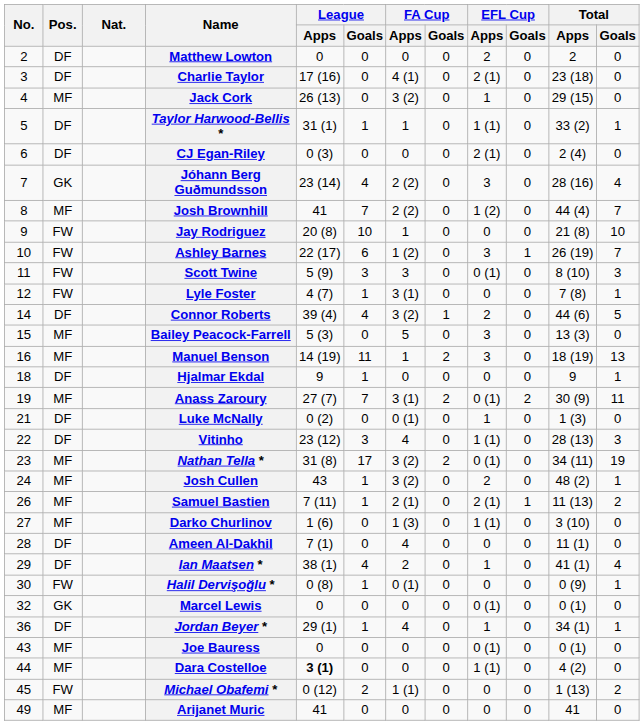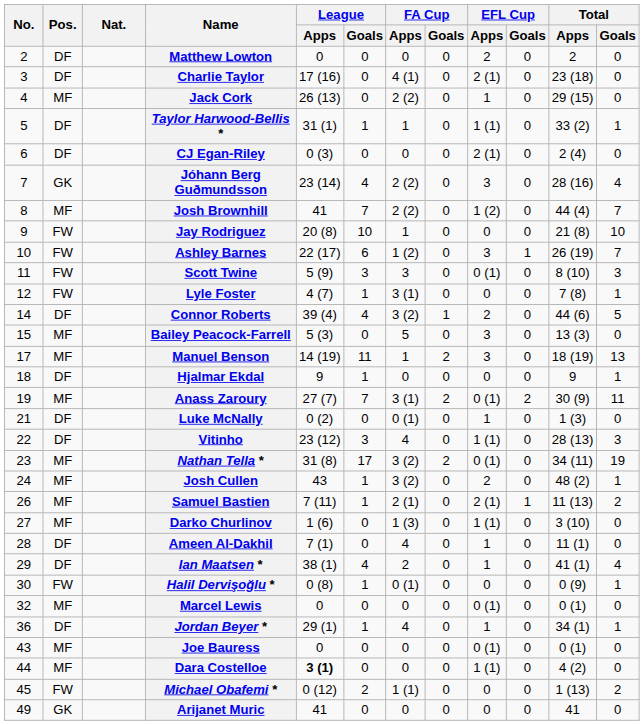 <table class="wikitable plainrowheaders sortable" style="text-align:center">
 <tr>
 <th rowspan="2" width="40">No.</th>
 <th rowspan="2" width="40">Pos.</th>
 <th rowspan="2" width="70">Nat.</th>
 <th rowspan="2" width="176" scope="col">Name</th>
 <th colspan="2" width="90"><a href='#'>League</a></th>
 <th colspan="2" width="90"><a href='#'>FA Cup</a></th>
 <th colspan="2" width="90"><a href='#'>EFL Cup</a></th>
 <th colspan="2" width="90">Total</th>
 </tr>
 <tr>
 <th scope="col">Apps</th>
 <th scope="col">Goals</th>
 <th scope="col">Apps</th>
 <th scope="col">Goals</th>
 <th scope="col">Apps</th>
 <th scope="col">Goals</th>
 <th scope="col">Apps</th>
 <th scope="col">Goals</th>
 </tr>
 <tr>
 <td>2</td>
 <td>DF</td>
 <td align="left"></td>
 <th scope="row"><a href='#'>Matthew Lowton</a></th>
 <td>0</td>
 <td>0</td>
 <td>0</td>
 <td>0</td>
 <td>2</td>
 <td>0</td>
 <td>2</td>
 <td>0</td>
 </tr>
 <tr>
 <td>3</td>
 <td>DF</td>
 <td align="left"></td>
 <th scope="row"><a href='#'>Charlie Taylor</a></th>
 <td>17 (16)</td>
 <td>0</td>
 <td>4 (1)</td>
 <td>0</td>
 <td>2 (1)</td>
 <td>0</td>
 <td>23 (18)</td>
 <td>0</td>
 </tr>
 <tr>
 <td>4</td>
 <td>MF</td>
 <td align="left"></td>
 <th scope="row"><a href='#'>Jack Cork</a></th>
 <td>26 (13)</td>
 <td>0</td>
-<td>3 (2)</td>
+<td>2 (2)</td>
 <td>0</td>
 <td>1</td>
 <td>0</td>
 <td>29 (15)</td>
 <td>0</td>
 </tr>
 <tr>
 <td>5</td>
 <td>DF</td>
 <td align="left"></td>
 <th scope="row"><em><a href='#'>Taylor Harwood-Bellis</a></em> *</th>
 <td>31 (1)</td>
 <td>1</td>
 <td>1</td>
 <td>0</td>
 <td>1 (1)</td>
 <td>0</td>
 <td>33 (2)</td>
 <td>1</td>
 </tr>
 <tr>
 <td>6</td>
 <td>DF</td>
 <td align="left"></td>
 <th scope="row"><a href='#'>CJ Egan-Riley</a></th>
 <td>0 (3)</td>
 <td>0</td>
 <td>0</td>
 <td>0</td>
 <td>2 (1)</td>
 <td>0</td>
 <td>2 (4)</td>
 <td>0</td>
 </tr>
 <tr>
 <td>7</td>
 <td>GK</td>
 <td align="left"></td>
 <th scope="row"><a href='#'>Jóhann Berg Guðmundsson</a></th>
 <td>23 (14)</td>
 <td>4</td>
 <td>2 (2)</td>
 <td>0</td>
 <td>3</td>
 <td>0</td>
 <td>28 (16)</td>
 <td>4</td>
 </tr>
 <tr>
 <td>8</td>
 <td>MF</td>
 <td align="left"></td>
 <th scope="row"><a href='#'>Josh Brownhill</a></th>
 <td>41</td>
 <td>7</td>
 <td>2 (2)</td>
 <td>0</td>
 <td>1 (2)</td>
 <td>0</td>
 <td>44 (4)</td>
 <td>7</td>
 </tr>
 <tr>
 <td>9</td>
 <td>FW</td>
 <td align="left"></td>
 <th scope="row"><a href='#'>Jay Rodriguez</a></th>
 <td>20 (8)</td>
 <td>10</td>
 <td>1</td>
 <td>0</td>
 <td>0</td>
 <td>0</td>
 <td>21 (8)</td>
 <td>10</td>
 </tr>
 <tr>
 <td>10</td>
 <td>FW</td>
 <td align="left"></td>
 <th scope="row"><a href='#'>Ashley Barnes</a></th>
 <td>22 (17)</td>
 <td>6</td>
 <td>1 (2)</td>
 <td>0</td>
 <td>3</td>
 <td>1</td>
 <td>26 (19)</td>
 <td>7</td>
 </tr>
 <tr>
 <td>11</td>
 <td>FW</td>
 <td align="left"></td>
 <th scope="row"><a href='#'>Scott Twine</a></th>
 <td>5 (9)</td>
 <td>3</td>
 <td>3</td>
 <td>0</td>
 <td>0 (1)</td>
 <td>0</td>
 <td>8 (10)</td>
 <td>3</td>
 </tr>
 <tr>
 <td>12</td>
 <td>FW</td>
 <td align="left"></td>
 <th scope="row"><a href='#'>Lyle Foster</a></th>
 <td>4 (7)</td>
 <td>1</td>
 <td>3 (1)</td>
 <td>0</td>
 <td>0</td>
 <td>0</td>
 <td>7 (8)</td>
 <td>1</td>
 </tr>
 <tr>
 <td>14</td>
 <td>DF</td>
 <td align="left"></td>
 <th scope="row"><a href='#'>Connor Roberts</a></th>
 <td>39 (4)</td>
 <td>4</td>
 <td>3 (2)</td>
 <td>1</td>
 <td>2</td>
 <td>0</td>
 <td>44 (6)</td>
 <td>5</td>
 </tr>
 <tr>
 <td>15</td>
 <td>MF</td>
 <td align="left"></td>
 <th scope="row"><a href='#'>Bailey Peacock-Farrell</a></th>
 <td>5 (3)</td>
 <td>0</td>
 <td>5</td>
 <td>0</td>
 <td>3</td>
 <td>0</td>
 <td>13 (3)</td>
 <td>0</td>
 </tr>
 <tr>
-<td>16</td>
+<td>17</td>
 <td>MF</td>
 <td align="left"></td>
 <th scope="row"><a href='#'>Manuel Benson</a></th>
 <td>14 (19)</td>
 <td>11</td>
 <td>1</td>
 <td>2</td>
 <td>3</td>
 <td>0</td>
 <td>18 (19)</td>
 <td>13</td>
 </tr>
 <tr>
 <td>18</td>
 <td>DF</td>
 <td align="left"></td>
 <th scope="row"><a href='#'>Hjalmar Ekdal</a></th>
 <td>9</td>
 <td>1</td>
 <td>0</td>
 <td>0</td>
 <td>0</td>
 <td>0</td>
 <td>9</td>
 <td>1</td>
 </tr>
 <tr>
 <td>19</td>
 <td>MF</td>
 <td align="left"></td>
 <th scope="row"><a href='#'>Anass Zaroury</a></th>
 <td>27 (7)</td>
 <td>7</td>
 <td>3 (1)</td>
 <td>2</td>
 <td>0 (1)</td>
 <td>2</td>
 <td>30 (9)</td>
 <td>11</td>
 </tr>
 <tr>
 <td>21</td>
 <td>DF</td>
 <td align="left"></td>
 <th scope="row"><a href='#'>Luke McNally</a></th>
 <td>0 (2)</td>
 <td>0</td>
 <td>0 (1)</td>
 <td>0</td>
 <td>1</td>
 <td>0</td>
 <td>1 (3)</td>
 <td>0</td>
 </tr>
 <tr>
 <td>22</td>
 <td>DF</td>
 <td align="left"></td>
 <th scope="row"><a href='#'>Vitinho</a></th>
 <td>23 (12)</td>
 <td>3</td>
 <td>4</td>
 <td>0</td>
 <td>1 (1)</td>
 <td>0</td>
 <td>28 (13)</td>
 <td>3</td>
 </tr>
 <tr>
 <td>23</td>
 <td>MF</td>
 <td align="left"></td>
 <th scope="row"><em><a href='#'>Nathan Tella</a></em> *</th>
 <td>31 (8)</td>
 <td>17</td>
 <td>3 (2)</td>
 <td>2</td>
 <td>0 (1)</td>
 <td>0</td>
 <td>34 (11)</td>
 <td>19</td>
 </tr>
 <tr>
 <td>24</td>
 <td>MF</td>
 <td align="left"></td>
 <th scope="row"><a href='#'>Josh Cullen</a></th>
 <td>43</td>
 <td>1</td>
 <td>3 (2)</td>
 <td>0</td>
 <td>2</td>
 <td>0</td>
 <td>48 (2)</td>
 <td>1</td>
 </tr>
 <tr>
 <td>26</td>
 <td>MF</td>
 <td align="left"></td>
 <th scope="row"><a href='#'>Samuel Bastien</a></th>
 <td>7 (11)</td>
 <td>1</td>
 <td>2 (1)</td>
 <td>0</td>
 <td>2 (1)</td>
 <td>1</td>
 <td>11 (13)</td>
 <td>2</td>
 </tr>
 <tr>
 <td>27</td>
 <td>MF</td>
 <td align="left"></td>
 <th scope="row"><a href='#'>Darko Churlinov</a></th>
 <td>1 (6)</td>
 <td>0</td>
 <td>1 (3)</td>
 <td>0</td>
 <td>1 (1)</td>
 <td>0</td>
 <td>3 (10)</td>
 <td>0</td>
 </tr>
 <tr>
 <td>28</td>
 <td>DF</td>
 <td align="left"></td>
 <th scope="row"><a href='#'>Ameen Al-Dakhil</a></th>
 <td>7 (1)</td>
 <td>0</td>
 <td>4</td>
 <td>0</td>
-<td>0</td>
+<td>1</td>
 <td>0</td>
 <td>11 (1)</td>
 <td>0</td>
 </tr>
 <tr>
 <td>29</td>
 <td>DF</td>
 <td align="left"></td>
 <th scope="row"><em><a href='#'>Ian Maatsen</a></em> *</th>
 <td>38 (1)</td>
 <td>4</td>
 <td>2</td>
 <td>0</td>
 <td>1</td>
 <td>0</td>
 <td>41 (1)</td>
 <td>4</td>
 </tr>
 <tr>
 <td>30</td>
 <td>FW</td>
 <td align="left"></td>
 <th scope="row"><em><a href='#'>Halil Dervişoğlu</a></em> *</th>
 <td>0 (8)</td>
 <td>1</td>
 <td>0 (1)</td>
 <td>0</td>
 <td>0</td>
 <td>0</td>
 <td>0 (9)</td>
 <td>1</td>
 </tr>
 <tr>
 <td>32</td>
-<td>GK</td>
+<td>MF</td>
 <td align="left"></td>
 <th scope="row"><a href='#'>Marcel Lewis</a></th>
 <td>0</td>
 <td>0</td>
 <td>0</td>
 <td>0</td>
 <td>0 (1)</td>
 <td>0</td>
 <td>0 (1)</td>
 <td>0</td>
 </tr>
 <tr>
 <td>36</td>
 <td>DF</td>
 <td align="left"></td>
 <th scope="row"><em><a href='#'>Jordan Beyer</a></em> *</th>
 <td>29 (1)</td>
 <td>1</td>
 <td>4</td>
 <td>0</td>
 <td>1</td>
 <td>0</td>
 <td>34 (1)</td>
 <td>1</td>
 </tr>
 <tr>
 <td>43</td>
 <td>MF</td>
 <td align="left"></td>
 <th scope="row"><a href='#'>Joe Bauress</a></th>
 <td>0</td>
 <td>0</td>
 <td>0</td>
 <td>0</td>
 <td>0 (1)</td>
 <td>0</td>
 <td>0 (1)</td>
 <td>0</td>
 </tr>
 <tr>
 <td>44</td>
 <td>MF</td>
 <td align="left"></td>
 <th scope="row"><a href='#'>Dara Costelloe</a></th>
 <td><strong>3 (1)</strong></td>
 <td>0</td>
 <td>0</td>
 <td>0</td>
 <td>1 (1)</td>
 <td>0</td>
 <td>4 (2)</td>
 <td>0</td>
 </tr>
 <tr>
 <td>45</td>
 <td>FW</td>
 <td align="left"></td>
 <th scope="row"><em><a href='#'>Michael Obafemi</a></em> *</th>
 <td>0 (12)</td>
 <td>2</td>
 <td>1 (1)</td>
 <td>0</td>
 <td>0</td>
 <td>0</td>
 <td>1 (13)</td>
 <td>2</td>
 </tr>
 <tr>
 <td>49</td>
-<td>MF</td>
+<td>GK</td>
 <td align="left"></td>
 <th scope="row"><a href='#'>Arijanet Muric</a></th>
 <td>41</td>
 <td>0</td>
 <td>0</td>
 <td>0</td>
 <td>0</td>
 <td>0</td>
 <td>41</td>
 <td>0</td>
 </tr>
 </table>
